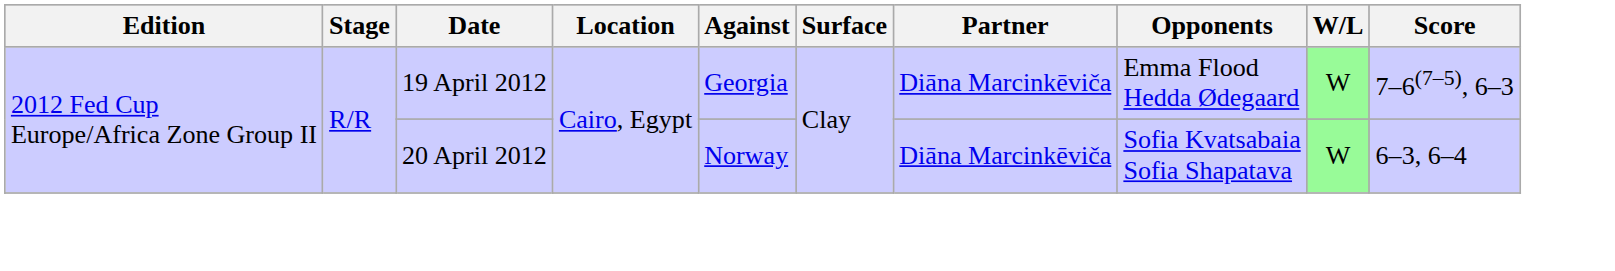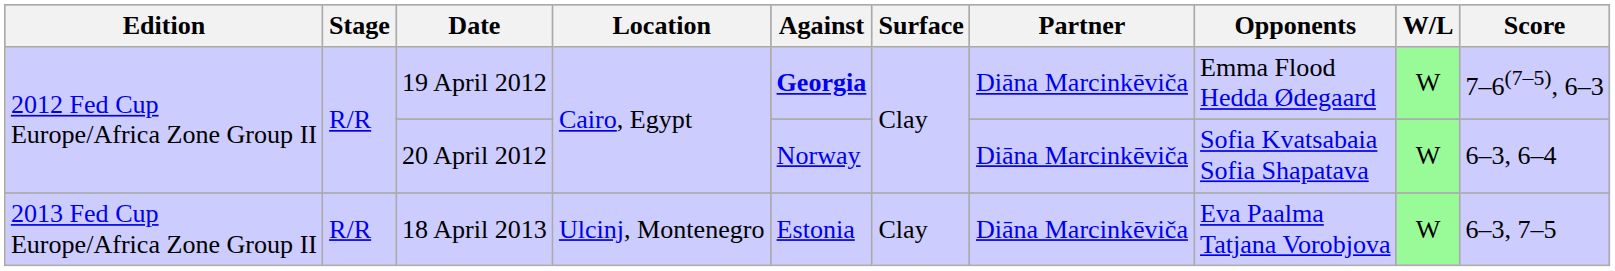 <table class=wikitable style=font-size:97%>
 <tr>
 <th>Edition</th>
 <th>Stage</th>
 <th>Date</th>
 <th>Location</th>
 <th>Against</th>
 <th>Surface</th>
 <th>Partner</th>
 <th>Opponents</th>
 <th>W/L</th>
 <th>Score</th>
 </tr>
 <tr style="background:#ccf;">
 <td rowspan="2"><a href='#'>2012 Fed Cup</a> <br> Europe/Africa Zone Group II</td>
 <td rowspan="2"><a href='#'>R/R</a></td>
 <td>19 April 2012</td>
 <td rowspan="2"><a href='#'>Cairo</a>, Egypt</td>
-<td> <a href='#'>Georgia</a></td>
+<td><strong> <a href='#'>Georgia</a></strong></td>
 <td rowspan="2">Clay</td>
 <td> <a href='#'>Diāna Marcinkēviča</a></td>
 <td> Emma Flood <br>  <a href='#'>Hedda Ødegaard</a></td>
 <td style="text-align:center; background:#98fb98;">W</td>
 <td>7–6<sup>(7–5)</sup>, 6–3</td>
 </tr>
 <tr style="background:#ccf;">
 <td>20 April 2012</td>
 <td> <a href='#'>Norway</a></td>
 <td> <a href='#'>Diāna Marcinkēviča</a></td>
 <td> <a href='#'>Sofia Kvatsabaia</a> <br>  <a href='#'>Sofia Shapatava</a></td>
 <td style="text-align:center; background:#98fb98;">W</td>
 <td>6–3, 6–4</td>
 </tr>
+<tr style="background:#ccf;">
+<td><a href='#'>2013 Fed Cup</a> <br> Europe/Africa Zone Group II</td>
+<td><a href='#'>R/R</a></td>
+<td>18 April 2013</td>
+<td><a href='#'>Ulcinj</a>, Montenegro</td>
+<td> <a href='#'>Estonia</a></td>
+<td>Clay</td>
+<td> <a href='#'>Diāna Marcinkēviča</a></td>
+<td> <a href='#'>Eva Paalma</a> <br>  <a href='#'>Tatjana Vorobjova</a></td>
+<td style="text-align:center; background:#98fb98;">W</td>
+<td>6–3, 7–5</td>
+</tr>
 </table>
